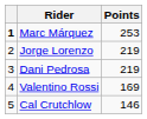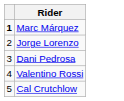 <table class="wikitable" style="font-size: 95%;">
 <tr>
 <th></th>
 <th>Rider</th>
-<th>Points</th>
 </tr>
 <tr>
 <td align=center><strong>1</strong></td>
 <td> <a href='#'>Marc Márquez</a></td>
-<td align=right>253</td>
 </tr>
 <tr>
 <td align=center>2</td>
 <td> <a href='#'>Jorge Lorenzo</a></td>
-<td align=right>219</td>
 </tr>
 <tr>
 <td align=center>3</td>
 <td> <a href='#'>Dani Pedrosa</a></td>
-<td align=right>219</td>
 </tr>
 <tr>
 <td align=center>4</td>
 <td> <a href='#'>Valentino Rossi</a></td>
-<td align=right>169</td>
 </tr>
 <tr>
 <td align=center>5</td>
 <td> <a href='#'>Cal Crutchlow</a></td>
-<td align=right>146</td>
 </tr>
 </table>
